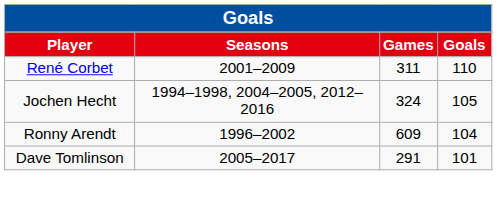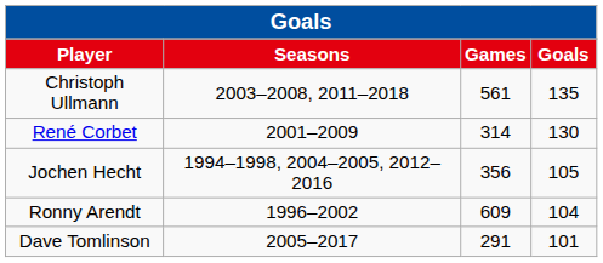 <table class="wikitable sortable" style="text-align:center">
 <tr>
 <td colspan="4" style= "background: #004e9f; color: #ffffff"><big><strong>Goals</strong></big></td>
 </tr>
 <tr style="text-align:center; background:#e8e8e8;">
 </tr>
 <tr>
 <th width=130px style="background: #e3000f; color: #ffffff">Player</th>
 <th width=250px style="background: #e3000f; color: #ffffff">Seasons</th>
 <th width=50px style="background: #e3000f; color: #ffffff">Games</th>
 <th width=50px style="background: #e3000f; color: #ffffff">Goals</th>
 </tr>
 <tr style="text-align:center;">
+<td>Christoph Ullmann</td>
+<td>2003–2008, 2011–2018</td>
+<td>561</td>
+<td>135</td>
+</tr>
+<tr style="text-align:center;">
 <td><a href='#'>René Corbet</a></td>
 <td>2001–2009</td>
-<td>311</td>
-<td>110</td>
+<td>314</td>
+<td>130</td>
 </tr>
 <tr style="text-align:center;">
 <td>Jochen Hecht</td>
 <td>1994–1998, 2004–2005, 2012–2016</td>
-<td>324</td>
+<td>356</td>
 <td>105</td>
 </tr>
 <tr style="text-align:center;">
 <td>Ronny Arendt</td>
 <td>1996–2002</td>
 <td>609</td>
 <td>104</td>
 </tr>
 <tr style="text-align:center;">
 <td>Dave Tomlinson</td>
 <td>2005–2017</td>
 <td>291</td>
 <td>101</td>
 </tr>
 </table>
